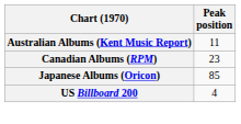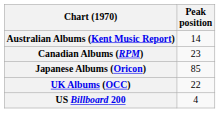 <table class="wikitable sortable plainrowheaders" style="text-align:center">
 <tr>
 <th>Chart (1970)</th>
 <th>Peak<br>position</th>
 </tr>
 <tr>
 <th scope="row">Australian Albums (<a href='#'>Kent Music Report</a>)</th>
-<td>11</td>
+<td>14</td>
 </tr>
 <tr>
 <th scope="row">Canadian Albums (<em><a href='#'>RPM</a></em>)</th>
 <td>23</td>
 </tr>
 <tr>
 <th scope="row">Japanese Albums (<a href='#'>Oricon</a>)</th>
 <td>85</td>
 </tr>
 <tr>
+<th scope="row"><a href='#'>UK Albums</a> (<a href='#'>OCC</a>)</th>
+<td>22</td>
+</tr>
+<tr>
 <th scope="row">US <a href='#'><em>Billboard</em> 200</a></th>
 <td>4</td>
 </tr>
 </table>
